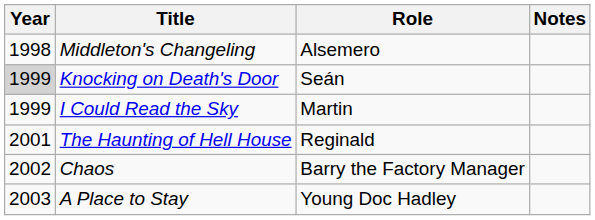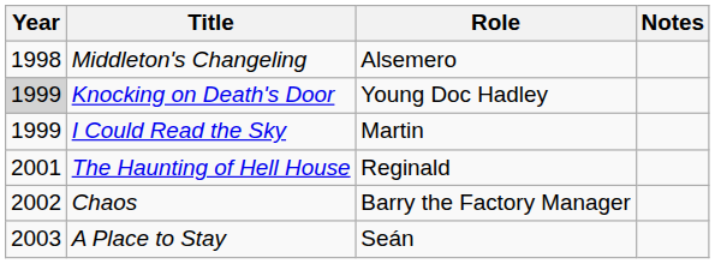 <table class="wikitable sortable">
 <tr>
 <th>Year</th>
 <th>Title</th>
 <th>Role</th>
 <th>Notes</th>
 </tr>
 <tr>
 <td>1998</td>
 <td><em>Middleton's Changeling</em></td>
 <td>Alsemero</td>
 <td></td>
 </tr>
 <tr>
 <td style="background: lightgrey;">1999</td>
 <td><em><a href='#'>Knocking on Death's Door</a></em></td>
-<td>Seán</td>
+<td>Young Doc Hadley</td>
 <td></td>
 </tr>
 <tr>
 <td>1999</td>
 <td><em><a href='#'>I Could Read the Sky</a></em></td>
 <td>Martin</td>
 <td></td>
 </tr>
 <tr>
 <td>2001</td>
 <td><em><a href='#'>The Haunting of Hell House</a></em></td>
 <td>Reginald</td>
 <td></td>
 </tr>
 <tr>
 <td>2002</td>
 <td><em>Chaos</em></td>
 <td>Barry the Factory Manager</td>
 <td></td>
 </tr>
 <tr>
 <td>2003</td>
 <td><em>A Place to Stay</em></td>
-<td>Young Doc Hadley</td>
+<td>Seán</td>
 <td></td>
 </tr>
 </table>
